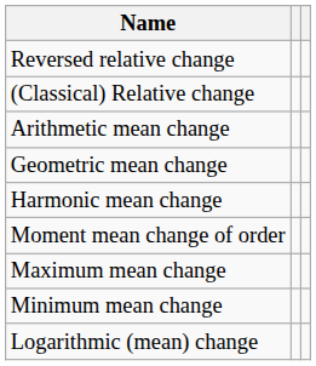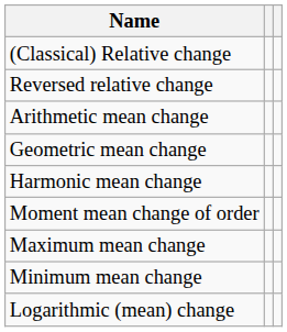 <table class="wikitable">
 <tr>
 <th>Name</th>
 <th><br></th>
 <th></th>
 </tr>
 <tr>
-<td>Reversed relative change</td>
+<td>(Classical) Relative change</td>
 <td></td>
 <td></td>
 </tr>
 <tr>
-<td>(Classical) Relative change</td>
+<td>Reversed relative change</td>
 <td></td>
 <td></td>
 </tr>
 <tr>
 <td>Arithmetic mean change</td>
 <td></td>
 <td></td>
 </tr>
 <tr>
 <td>Geometric mean change</td>
 <td></td>
 <td></td>
 </tr>
 <tr>
 <td>Harmonic mean change</td>
 <td></td>
 <td></td>
 </tr>
 <tr>
 <td>Moment mean change of order </td>
 <td></td>
 <td></td>
 </tr>
 <tr>
 <td>Maximum mean change</td>
 <td></td>
 <td></td>
 </tr>
 <tr>
 <td>Minimum mean change</td>
 <td></td>
 <td></td>
 </tr>
 <tr>
 <td>Logarithmic (mean) change</td>
 <td></td>
 <td></td>
 </tr>
 </table>
